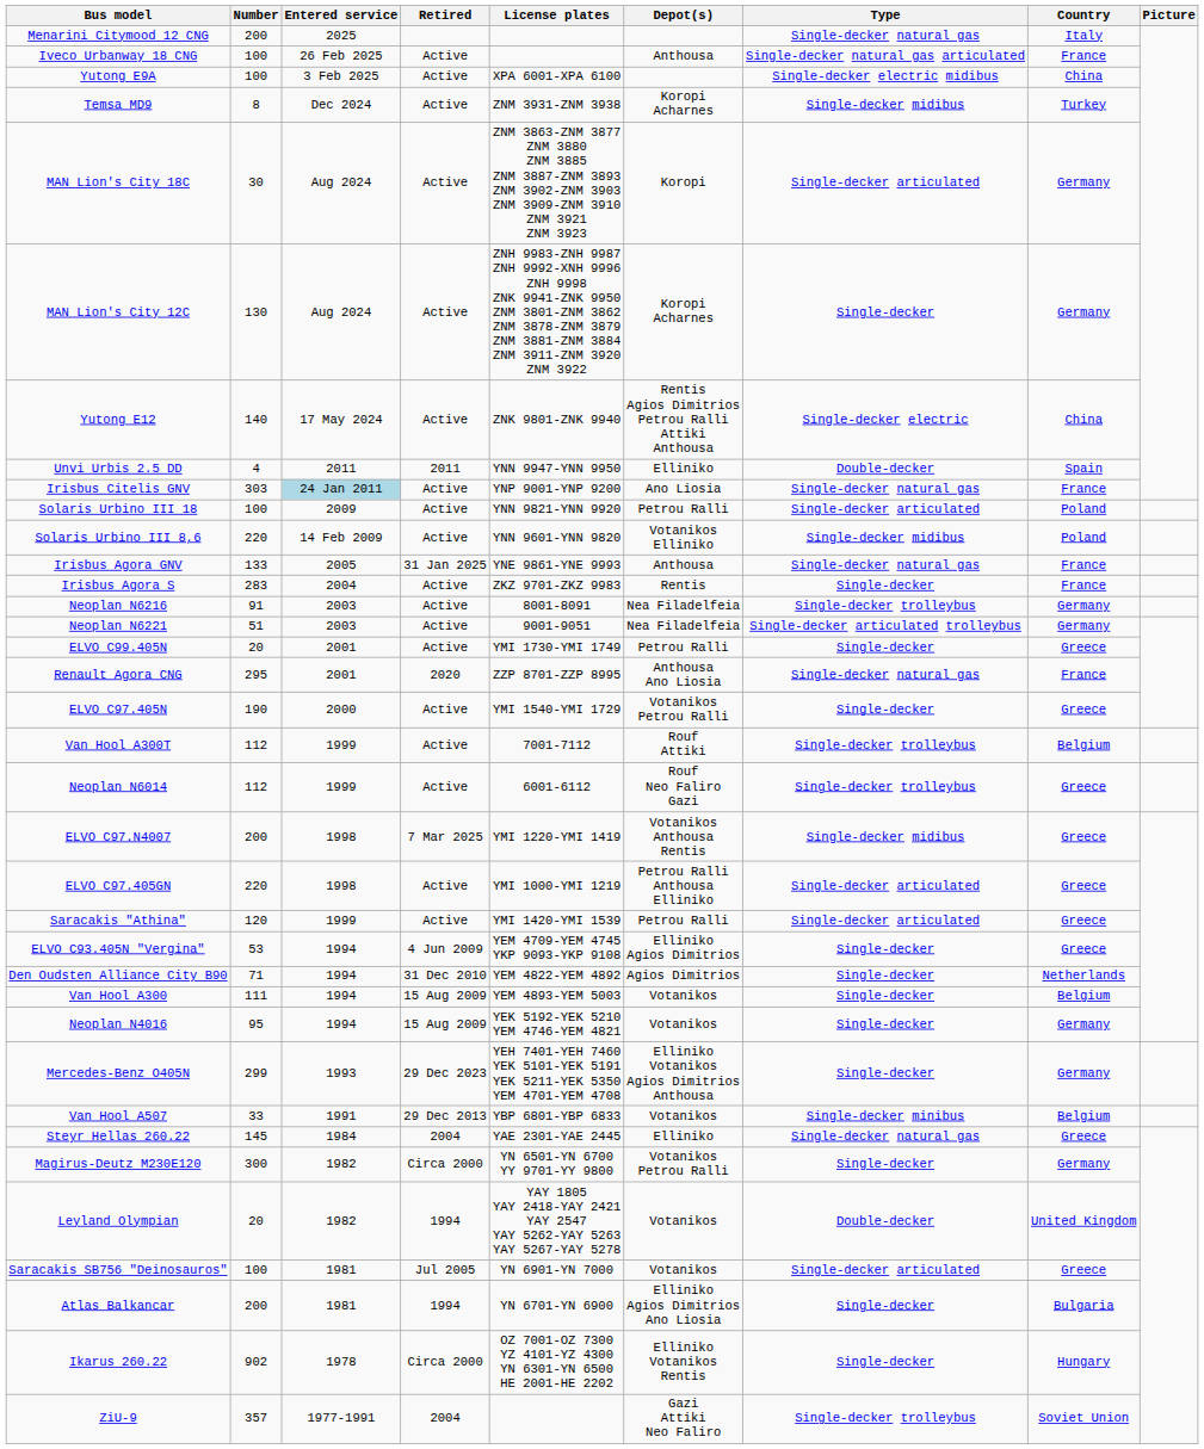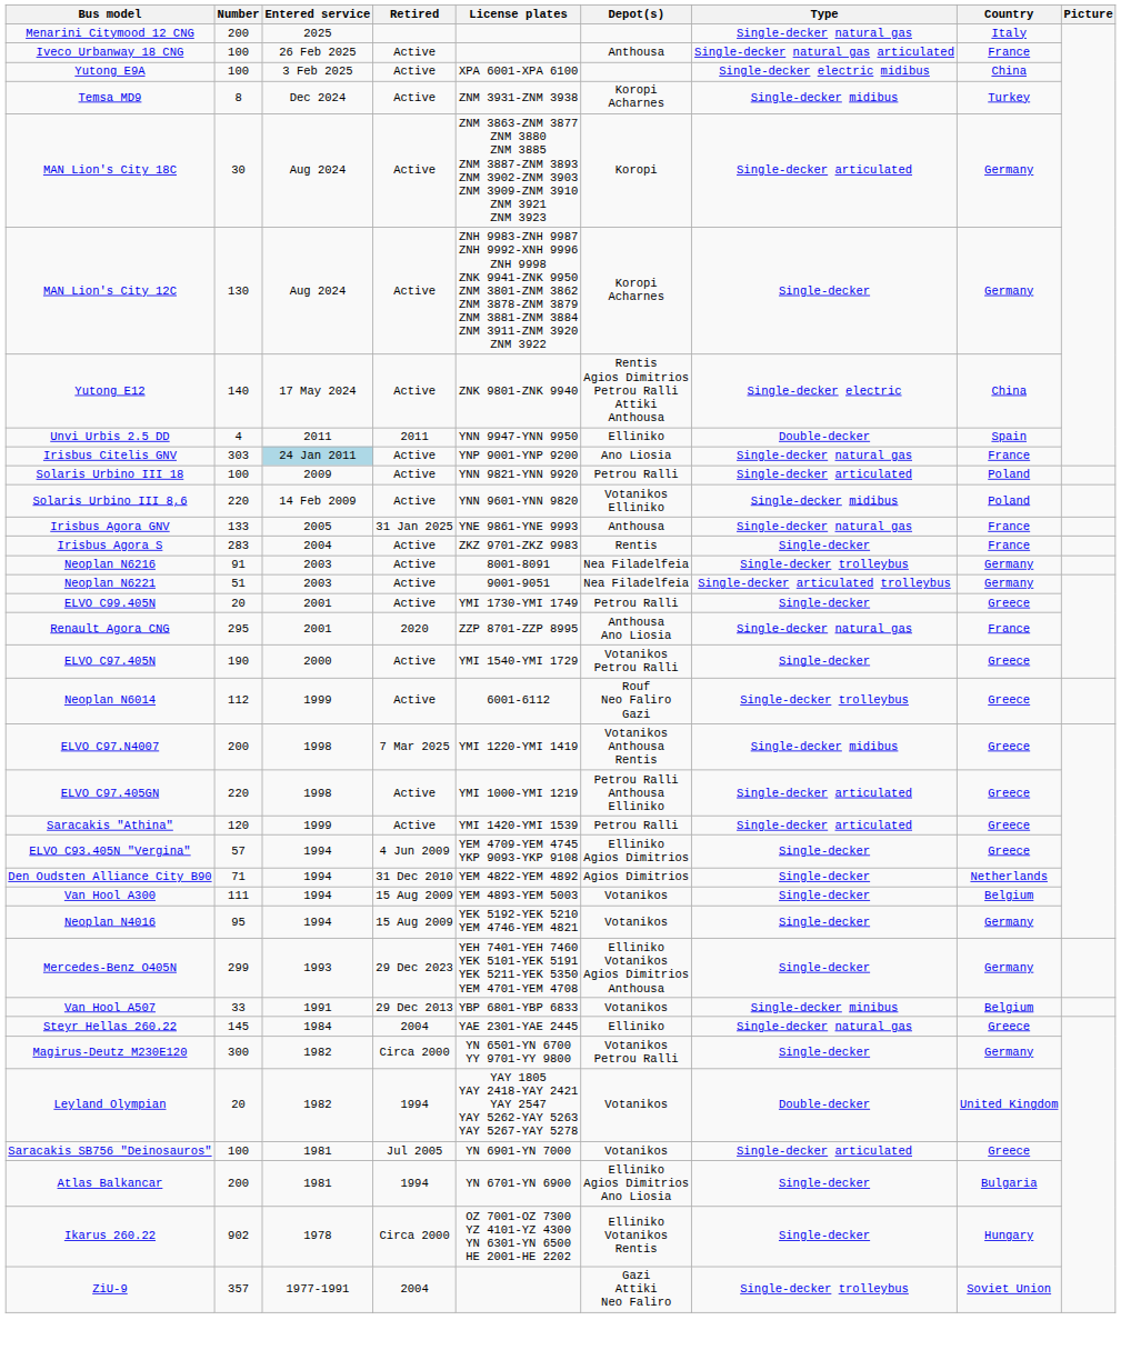 <table cellpadding="5" style="margin:0 auto; text-align:center;"  class="wikitable sortable">
 <tr>
 <th>Bus model</th>
 <th>Number</th>
 <th>Entered service</th>
 <th>Retired</th>
 <th>License plates</th>
 <th>Depot(s)</th>
 <th>Type</th>
 <th>Country</th>
 <th>Picture</th>
 </tr>
 <tr>
 <td><a href='#'>Menarini Citymood 12 CNG</a></td>
 <td>200</td>
 <td>2025</td>
 <td></td>
 <td></td>
 <td></td>
 <td><a href='#'>Single-decker</a> <a href='#'>natural gas</a></td>
 <td> <a href='#'>Italy</a></td>
 </tr>
 <tr>
 <td><a href='#'>Iveco Urbanway 18 CNG</a></td>
 <td>100</td>
 <td>26 Feb 2025</td>
 <td>Active</td>
 <td></td>
 <td>Anthousa</td>
 <td><a href='#'>Single-decker</a> <a href='#'>natural gas</a> <a href='#'>articulated</a></td>
 <td> <a href='#'>France</a></td>
 </tr>
 <tr>
 <td><a href='#'>Yutong E9A</a></td>
 <td>100</td>
 <td>3 Feb 2025</td>
 <td>Active</td>
 <td>ΧΡΑ 6001-ΧΡΑ 6100</td>
 <td></td>
 <td><a href='#'>Single-decker</a> <a href='#'>electric</a> <a href='#'>midibus</a></td>
 <td> <a href='#'>China</a></td>
 </tr>
 <tr>
 <td><a href='#'>Temsa MD9</a></td>
 <td>8</td>
 <td>Dec 2024</td>
 <td>Active</td>
 <td>ZNΜ 3931-ZNΜ 3938</td>
 <td>Koropi<br>Acharnes</td>
 <td><a href='#'>Single-decker</a> <a href='#'>midibus</a></td>
 <td> <a href='#'>Turkey</a></td>
 </tr>
 <tr>
 <td><a href='#'>MΑΝ Lion's City 18C</a></td>
 <td>30</td>
 <td>Aug 2024</td>
 <td>Active</td>
 <td>ZNM 3863-ZNM 3877<br>ZNM 3880<br>ZNM 3885<br>ZNM 3887-ZNM 3893<br>ZNM 3902-ZNM 3903<br>ZNM 3909-ZNM 3910<br>ZNM 3921<br>ZNM 3923</td>
 <td>Koropi</td>
 <td><a href='#'>Single-decker</a> <a href='#'>articulated</a></td>
 <td> <a href='#'>Germany</a></td>
 </tr>
 <tr>
 <td><a href='#'>MΑΝ Lion's City 12C</a></td>
 <td>130</td>
 <td>Aug 2024</td>
 <td>Active</td>
 <td>ΖΝΗ 9983-ΖΝΗ 9987<br>ZNH 9992-XNH 9996<br>ZNH 9998<br>ZNK 9941-ZNK 9950<br>ZNM 3801-ZNM 3862<br>ZNM 3878-ZNM 3879<br>ZNM 3881-ZNM 3884<br>ZNM 3911-ZNM 3920<br>ZNM 3922</td>
 <td>Koropi<br>Acharnes</td>
 <td><a href='#'>Single-decker</a></td>
 <td> <a href='#'>Germany</a></td>
 </tr>
 <tr>
 <td><a href='#'>Yutong E12</a></td>
 <td>140</td>
 <td>17 May 2024</td>
 <td>Active</td>
 <td>ZNK 9801-ZNK 9940</td>
 <td>Rentis<br>Agios Dimitrios<br>Petrou Ralli<br>Attiki<br>Anthousa</td>
 <td><a href='#'>Single-decker</a> <a href='#'>electric</a></td>
 <td> <a href='#'>China</a></td>
 </tr>
 <tr>
 <td><a href='#'>Unvi Urbis 2.5 DD</a></td>
 <td>4</td>
 <td>2011</td>
 <td>2011</td>
 <td>ΥΝN 9947-ΥΝN 9950</td>
 <td>Elliniko</td>
 <td><a href='#'>Double-decker</a></td>
 <td> <a href='#'>Spain</a></td>
 </tr>
 <tr>
 <td><a href='#'>Irisbus Citelis GNV</a></td>
 <td>303</td>
 <td style="background: lightblue;">24 Jan 2011</td>
 <td>Αctive</td>
 <td>ΥΝP 9001-ΥΝP 9200</td>
 <td>Ano Liosia</td>
 <td><a href='#'>Single-decker</a> <a href='#'>natural gas</a></td>
 <td> <a href='#'>France</a></td>
 </tr>
 <tr>
 <td><a href='#'>Solaris Urbino ΙΙΙ 18</a></td>
 <td>100</td>
 <td>2009</td>
 <td>Αctive</td>
 <td>ΥΝΝ 9821-ΥΝΝ 9920</td>
 <td>Petrou Ralli</td>
 <td><a href='#'>Single-decker</a> <a href='#'>articulated</a></td>
 <td> <a href='#'>Poland</a></td>
 <td></td>
 </tr>
 <tr>
 <td><a href='#'>Solaris Urbino ΙΙΙ 8,6</a></td>
 <td>220</td>
 <td>14 Feb 2009</td>
 <td>Αctive</td>
 <td>ΥΝΝ 9601-ΥΝΝ 9820</td>
 <td>Votanikos<br>Elliniko</td>
 <td><a href='#'>Single-decker</a> <a href='#'>midibus</a></td>
 <td> <a href='#'>Poland</a></td>
 <td></td>
 </tr>
 <tr>
 <td><a href='#'>Irisbus Agora GNV</a></td>
 <td>133</td>
 <td>2005</td>
 <td>31 Jan 2025</td>
 <td>ΥΝΕ 9861-ΥΝΕ 9993</td>
 <td>Anthousa</td>
 <td><a href='#'>Single-decker</a> <a href='#'>natural gas</a></td>
 <td> <a href='#'>France</a></td>
 </tr>
 <tr>
 <td><a href='#'>Irisbus Agora S</a></td>
 <td>283</td>
 <td>2004</td>
 <td>Active</td>
 <td>ZKZ 9701-ZKZ 9983</td>
 <td>Rentis</td>
 <td><a href='#'>Single-decker</a></td>
 <td> <a href='#'>France</a></td>
 <td></td>
 </tr>
 <tr>
 <td><a href='#'>Neoplan N6216</a></td>
 <td>91</td>
 <td>2003</td>
 <td>Active</td>
 <td>8001-8091</td>
 <td>Nea Filadelfeia</td>
 <td><a href='#'>Single-decker</a> <a href='#'>trolleybus</a></td>
 <td> <a href='#'>Germany</a></td>
 <td></td>
 </tr>
 <tr>
 <td><a href='#'>Neoplan N6221</a></td>
 <td>51</td>
 <td>2003</td>
 <td>Active</td>
 <td>9001-9051</td>
 <td>Nea Filadelfeia</td>
 <td><a href='#'>Single-decker</a> <a href='#'>articulated</a> <a href='#'>trolleybus</a></td>
 <td> <a href='#'>Germany</a></td>
 </tr>
 <tr>
 <td><a href='#'>ELVO C99.405N</a></td>
 <td>20</td>
 <td>2001</td>
 <td>Active</td>
 <td>YMI 1730-YMI 1749</td>
 <td>Petrou Ralli</td>
 <td><a href='#'>Single-decker</a></td>
 <td> <a href='#'>Greece</a></td>
 </tr>
 <tr>
 <td><a href='#'>Renault Agora CNG</a></td>
 <td>295</td>
 <td>2001</td>
 <td>2020</td>
 <td>ZZP 8701-ZZP 8995</td>
 <td>Anthousa<br>Ano Liosia</td>
 <td><a href='#'>Single-decker</a> <a href='#'>natural gas</a></td>
 <td> <a href='#'>France</a></td>
 </tr>
 <tr>
 <td><a href='#'>ELVO C97.405N</a></td>
 <td>190</td>
 <td>2000</td>
 <td>Active</td>
 <td>YMI 1540-YMI 1729</td>
 <td>Votanikos<br>Petrou Ralli</td>
 <td><a href='#'>Single-decker</a></td>
 <td> <a href='#'>Greece</a></td>
 </tr>
 <tr>
-<td><a href='#'>Van Hool A300T</a></td>
-<td>112</td>
-<td>1999</td>
-<td>Active</td>
-<td>7001-7112</td>
-<td>Rouf<br>Attiki</td>
-<td><a href='#'>Single-decker</a> <a href='#'>trolleybus</a></td>
-<td> <a href='#'>Belgium</a></td>
-<td></td>
-</tr>
-<tr>
 <td><a href='#'>Neoplan N6014</a></td>
 <td>112</td>
 <td>1999</td>
 <td>Active</td>
 <td>6001-6112</td>
 <td>Rouf<br>Neo Faliro<br>Gazi</td>
 <td><a href='#'>Single-decker</a> <a href='#'>trolleybus</a></td>
 <td> <a href='#'>Greece</a></td>
 <td></td>
 </tr>
 <tr>
 <td><a href='#'>ELVO C97.N4007</a></td>
 <td>200</td>
 <td>1998</td>
 <td>7 Mar 2025</td>
 <td>YMI 1220-YMI 1419</td>
 <td>Votanikos<br>Anthousa<br>Rentis</td>
 <td><a href='#'>Single-decker</a> <a href='#'>midibus</a></td>
 <td> <a href='#'>Greece</a></td>
 </tr>
 <tr>
 <td><a href='#'>ELVO C97.405GN</a></td>
 <td>220</td>
 <td>1998</td>
 <td>Active</td>
 <td>YMI 1000-YMI 1219</td>
 <td>Petrou Ralli<br>Anthousa<br>Elliniko</td>
 <td><a href='#'>Single-decker</a> <a href='#'>articulated</a></td>
 <td> <a href='#'>Greece</a></td>
 </tr>
 <tr>
 <td><a href='#'>Saracakis "Athina"</a></td>
 <td>120</td>
 <td>1999</td>
 <td>Active</td>
 <td>ΥΜΙ 1420-ΥΜΙ 1539</td>
 <td>Petrou Ralli</td>
 <td><a href='#'>Single-decker</a> <a href='#'>articulated</a></td>
 <td> <a href='#'>Greece</a></td>
 </tr>
 <tr>
 <td><a href='#'>ELVO C93.405N "Vergina"</a></td>
-<td>53</td>
+<td>57</td>
 <td>1994</td>
 <td>4 Jun 2009</td>
 <td>ΥΕΜ 4709-ΥΕΜ 4745<br>YKP 9093-YKP 9108</td>
 <td>Elliniko<br>Agios Dimitrios</td>
 <td><a href='#'>Single-decker</a></td>
 <td> <a href='#'>Greece</a></td>
 </tr>
 <tr>
 <td><a href='#'>Den Oudsten Alliance City B90</a></td>
 <td>71</td>
 <td>1994</td>
 <td>31 Dec 2010</td>
 <td>YEM 4822-YEM 4892</td>
 <td>Agios Dimitrios</td>
 <td><a href='#'>Single-decker</a></td>
 <td> <a href='#'>Netherlands</a></td>
 </tr>
 <tr>
 <td><a href='#'>Van Hool A300</a></td>
 <td>111</td>
 <td>1994</td>
 <td>15 Aug 2009</td>
 <td>YEM 4893-YEM 5003</td>
 <td>Votanikos</td>
 <td><a href='#'>Single-decker</a></td>
 <td> <a href='#'>Belgium</a></td>
 </tr>
 <tr>
 <td><a href='#'>Neoplan N4016</a></td>
 <td>95</td>
 <td>1994</td>
 <td>15 Aug 2009</td>
 <td>YEΚ 5192-YEΚ 5210<br>YEΜ 4746-YEΜ 4821</td>
 <td>Votanikos</td>
 <td><a href='#'>Single-decker</a></td>
 <td> <a href='#'>Germany</a></td>
 </tr>
 <tr>
 <td><a href='#'>Mercedes-Benz O405N</a></td>
 <td>299</td>
 <td>1993</td>
 <td>29 Dec 2023</td>
 <td>YEH 7401-YEH 7460<br>YEK 5101-YEK 5191<br>YEK 5211-YEK 5350<br>YEM 4701-YEM 4708</td>
 <td>Elliniko<br>Votanikos<br>Agios Dimitrios<br>Anthousa</td>
 <td><a href='#'>Single-decker</a></td>
 <td> <a href='#'>Germany</a></td>
 <td></td>
 </tr>
 <tr>
 <td><a href='#'>Van Hool A507</a></td>
 <td>33</td>
 <td>1991</td>
 <td>29 Dec 2013</td>
 <td>YBΡ 6801-YBP 6833</td>
 <td>Votanikos</td>
 <td><a href='#'>Single-decker</a> <a href='#'>minibus</a></td>
 <td> <a href='#'>Belgium</a></td>
 <td></td>
 </tr>
 <tr>
 <td><a href='#'>Steyr Hellas 260.22</a></td>
 <td>145</td>
 <td>1984</td>
 <td>2004</td>
 <td>YAE 2301-YAE 2445</td>
 <td>Elliniko</td>
 <td><a href='#'>Single-decker</a> <a href='#'>natural gas</a></td>
 <td> <a href='#'>Greece</a></td>
 </tr>
 <tr>
 <td><a href='#'>Magirus-Deutz M230E120</a></td>
 <td>300</td>
 <td>1982</td>
 <td>Circa 2000</td>
 <td>YN 6501-YN 6700<br>YY 9701-YY 9800</td>
 <td>Votanikos<br>Petrou Ralli</td>
 <td><a href='#'>Single-decker</a></td>
 <td> <a href='#'>Germany</a></td>
 </tr>
 <tr>
 <td><a href='#'>Leyland Olympian</a></td>
 <td>20</td>
 <td>1982</td>
 <td>1994</td>
 <td>YAY 1805<br>YAY 2418-YAY 2421<br>YAY 2547<br>YAY 5262-YAY 5263<br>YAY 5267-YAY 5278</td>
 <td>Votanikos</td>
 <td><a href='#'>Double-decker</a></td>
 <td> <a href='#'>United Kingdom</a></td>
 </tr>
 <tr>
 <td><a href='#'>Saracakis SB756 "Deinosauros"</a></td>
 <td>100</td>
 <td>1981</td>
 <td>Jul 2005</td>
 <td>YN 6901-YN 7000</td>
 <td>Votanikos</td>
 <td><a href='#'>Single-decker</a> <a href='#'>articulated</a></td>
 <td> <a href='#'>Greece</a></td>
 </tr>
 <tr>
 <td><a href='#'>Atlas Balkancar</a></td>
 <td>200</td>
 <td>1981</td>
 <td>1994</td>
 <td>YN 6701-YN 6900</td>
 <td>Elliniko<br>Agios Dimitrios<br>Ano Liosia</td>
 <td><a href='#'>Single-decker</a></td>
 <td> <a href='#'>Bulgaria</a></td>
 </tr>
 <tr>
 <td><a href='#'>Ikarus 260.22</a></td>
 <td>902</td>
 <td>1978</td>
 <td>Circa 2000</td>
 <td>OZ 7001-OZ 7300<br>YZ 4101-YZ 4300<br>YN 6301-YN 6500<br>HE 2001-HE 2202</td>
 <td>Elliniko<br>Votanikos<br>Rentis</td>
 <td><a href='#'>Single-decker</a></td>
 <td> <a href='#'>Hungary</a></td>
 </tr>
 <tr>
 <td><a href='#'>ZiU-9</a></td>
 <td>357</td>
 <td>1977-1991</td>
 <td>2004</td>
 <td></td>
 <td>Gazi<br>Attiki<br>Neo Faliro</td>
 <td><a href='#'>Single-decker</a> <a href='#'>trolleybus</a></td>
 <td> <a href='#'>Soviet Union</a></td>
 </tr>
 </table>
